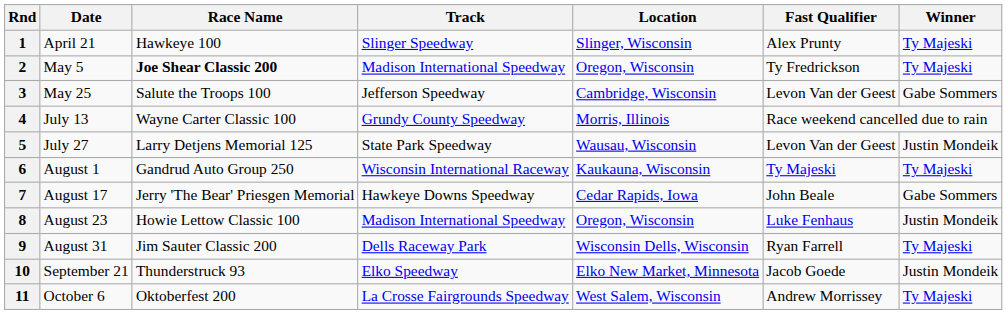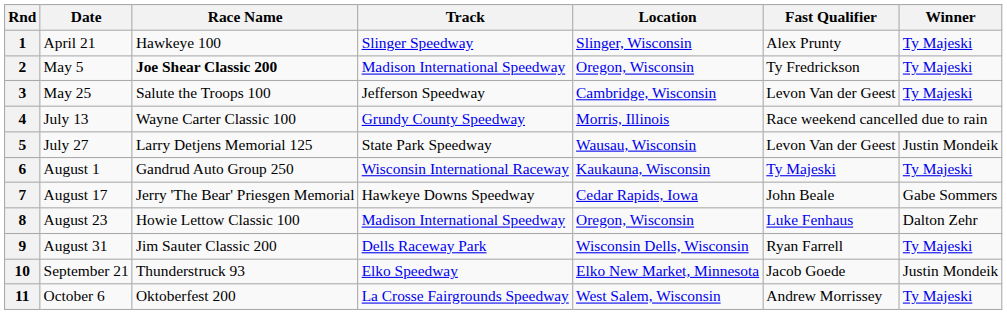 <table class="wikitable" style="font-size:90%;">
 <tr>
 <th>Rnd</th>
 <th>Date</th>
 <th>Race Name</th>
 <th>Track</th>
 <th>Location</th>
 <th>Fast Qualifier</th>
 <th>Winner</th>
 </tr>
 <tr>
 <th>1</th>
 <td>April 21</td>
 <td>Hawkeye 100</td>
 <td><a href='#'>Slinger Speedway</a></td>
 <td><a href='#'>Slinger, Wisconsin</a></td>
 <td>Alex Prunty</td>
 <td><a href='#'>Ty Majeski</a></td>
 </tr>
 <tr>
 <th>2</th>
 <td>May 5</td>
 <td><strong>Joe Shear Classic 200</strong></td>
 <td><a href='#'>Madison International Speedway</a></td>
 <td><a href='#'>Oregon, Wisconsin</a></td>
 <td>Ty Fredrickson</td>
 <td><a href='#'>Ty Majeski</a></td>
 </tr>
 <tr>
 <th>3</th>
 <td>May 25</td>
 <td>Salute the Troops 100</td>
 <td>Jefferson Speedway</td>
 <td><a href='#'>Cambridge, Wisconsin</a></td>
 <td>Levon Van der Geest</td>
-<td>Gabe Sommers</td>
+<td><a href='#'>Ty Majeski</a></td>
 </tr>
 <tr>
 <th>4</th>
 <td>July 13</td>
 <td>Wayne Carter Classic 100</td>
 <td><a href='#'>Grundy County Speedway</a></td>
 <td><a href='#'>Morris, Illinois</a></td>
 <td colspan=2>Race weekend cancelled due to rain</td>
 </tr>
 <tr>
 <th>5</th>
 <td>July 27</td>
 <td>Larry Detjens Memorial 125</td>
 <td>State Park Speedway</td>
 <td><a href='#'>Wausau, Wisconsin</a></td>
 <td>Levon Van der Geest</td>
 <td>Justin Mondeik</td>
 </tr>
 <tr>
 <th>6</th>
 <td>August 1</td>
 <td>Gandrud Auto Group 250</td>
 <td><a href='#'>Wisconsin International Raceway</a></td>
 <td><a href='#'>Kaukauna, Wisconsin</a></td>
 <td><a href='#'>Ty Majeski</a></td>
 <td><a href='#'>Ty Majeski</a></td>
 </tr>
 <tr>
 <th>7</th>
 <td>August 17</td>
 <td>Jerry 'The Bear' Priesgen Memorial</td>
 <td>Hawkeye Downs Speedway</td>
 <td><a href='#'>Cedar Rapids, Iowa</a></td>
 <td>John Beale</td>
 <td>Gabe Sommers</td>
 </tr>
 <tr>
 <th>8</th>
 <td>August 23</td>
 <td>Howie Lettow Classic 100</td>
 <td><a href='#'>Madison International Speedway</a></td>
 <td><a href='#'>Oregon, Wisconsin</a></td>
 <td><a href='#'>Luke Fenhaus</a></td>
-<td>Justin Mondeik</td>
+<td>Dalton Zehr</td>
 </tr>
 <tr>
 <th>9</th>
 <td>August 31</td>
 <td>Jim Sauter Classic 200</td>
 <td><a href='#'>Dells Raceway Park</a></td>
 <td><a href='#'>Wisconsin Dells, Wisconsin</a></td>
 <td>Ryan Farrell</td>
 <td><a href='#'>Ty Majeski</a></td>
 </tr>
 <tr>
 <th>10</th>
 <td>September 21</td>
 <td>Thunderstruck 93</td>
 <td><a href='#'>Elko Speedway</a></td>
 <td><a href='#'>Elko New Market, Minnesota</a></td>
 <td>Jacob Goede</td>
 <td>Justin Mondeik</td>
 </tr>
 <tr>
 <th>11</th>
 <td>October 6</td>
 <td>Oktoberfest 200</td>
 <td><a href='#'>La Crosse Fairgrounds Speedway</a></td>
 <td><a href='#'>West Salem, Wisconsin</a></td>
 <td>Andrew Morrissey</td>
 <td><a href='#'>Ty Majeski</a></td>
 </tr>
 </table>
